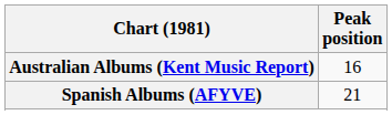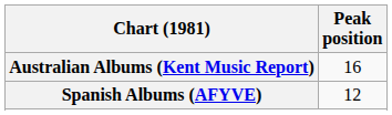 <table class="wikitable sortable plainrowheaders">
 <tr>
 <th>Chart (1981)</th>
 <th>Peak<br>position</th>
 </tr>
 <tr>
 <th scope="row">Australian Albums (<a href='#'>Kent Music Report</a>)</th>
 <td align="center">16</td>
 </tr>
 <tr>
 </tr>
 <tr>
 </tr>
 <tr>
 </tr>
 <tr>
 </tr>
 <tr>
 <th scope="row">Spanish Albums (<a href='#'>AFYVE</a>)</th>
-<td align="center">21</td>
+<td align="center">12</td>
 </tr>
 <tr>
 </tr>
 <tr>
 </tr>
 </table>
